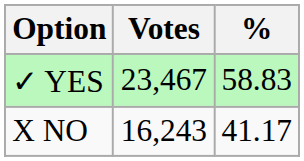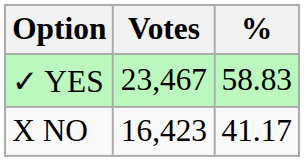 <table class="wikitable">
 <tr>
 <th>Option</th>
 <th>Votes</th>
 <th>%</th>
 </tr>
 <tr>
 <td style=background:#bbf8be>✓ YES</td>
 <td style=background:#bbf8be>23,467</td>
 <td style=background:#bbf8be>58.83</td>
 </tr>
 <tr>
 <td>X NO</td>
-<td>16,243</td>
+<td>16,423</td>
 <td>41.17</td>
 </tr>
 </table>
